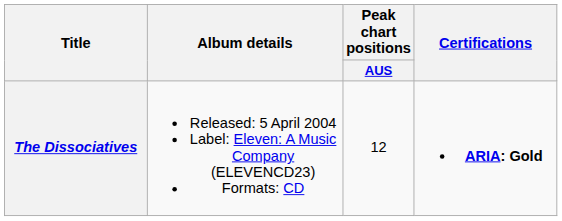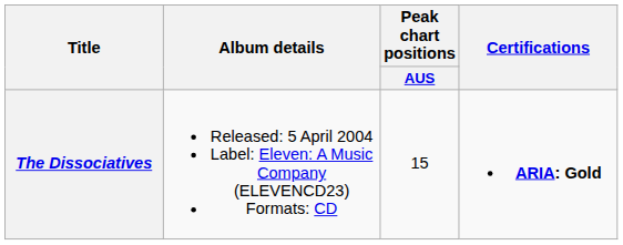 <table class="wikitable plainrowheaders" style="text-align:center;" border="1">
 <tr>
 <th scope="col" rowspan="2" style="width:12em;">Title</th>
 <th scope="col" rowspan="2" style="width:16em;">Album details</th>
 <th scope="col" colspan="1">Peak chart positions</th>
 <th scope="col" rowspan="2" style="width:12em;"><a href='#'>Certifications</a></th>
 </tr>
 <tr>
 <th scope="col" style="width:3em;font-size:90%;"><a href='#'>AUS</a><br></th>
 </tr>
 <tr>
 <th scope="row"><em><a href='#'>The Dissociatives</a></em></th>
 <td><br><ul><li>Released: 5 April 2004</li><li>Label: <a href='#'>Eleven: A Music Company</a> (ELEVENCD23)</li><li>Formats: <a href='#'>CD</a></li></ul></td>
-<td>12</td>
+<td>15</td>
 <td><strong><br><ul><li><a href='#'>ARIA</a>: Gold</li></ul></strong></td>
 </tr>
 </table>
